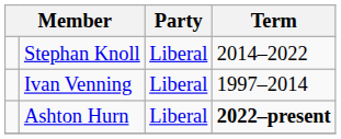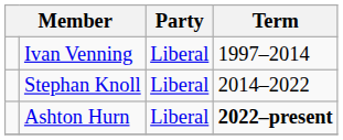 <table class="wikitable">
 <tr>
 <th colspan="2">Member</th>
 <th>Party</th>
 <th>Term</th>
 </tr>
 <tr>
 <td> </td>
+<td><a href='#'>Ivan Venning</a></td>
+<td><a href='#'>Liberal</a></td>
+<td>1997–2014</td>
+</tr>
+<tr>
+<td> </td>
 <td><a href='#'>Stephan Knoll</a></td>
 <td><a href='#'>Liberal</a></td>
 <td>2014–2022</td>
-</tr>
-<tr>
-<td> </td>
-<td><a href='#'>Ivan Venning</a></td>
-<td><a href='#'>Liberal</a></td>
-<td>1997–2014</td>
 </tr>
 <tr>
 <td> </td>
 <td><a href='#'>Ashton Hurn</a></td>
 <td><a href='#'>Liberal</a></td>
 <td><strong>2022–present</strong></td>
 </tr>
 <tr>
 </tr>
 </table>
